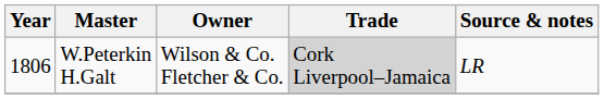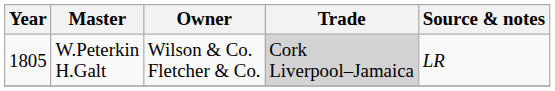 <table class=" wikitable">
 <tr>
 <th>Year</th>
 <th>Master</th>
 <th>Owner</th>
 <th>Trade</th>
 <th>Source & notes</th>
 </tr>
 <tr>
-<td>1806</td>
+<td>1805</td>
 <td>W.Peterkin<br>H.Galt</td>
 <td>Wilson & Co.<br>Fletcher & Co.</td>
 <td style="background: lightgrey;">Cork<br>Liverpool–Jamaica</td>
 <td><em>LR</em></td>
 </tr>
 <tr>
 </tr>
 </table>
